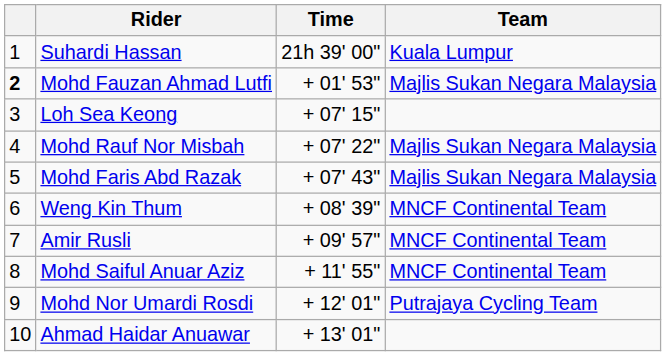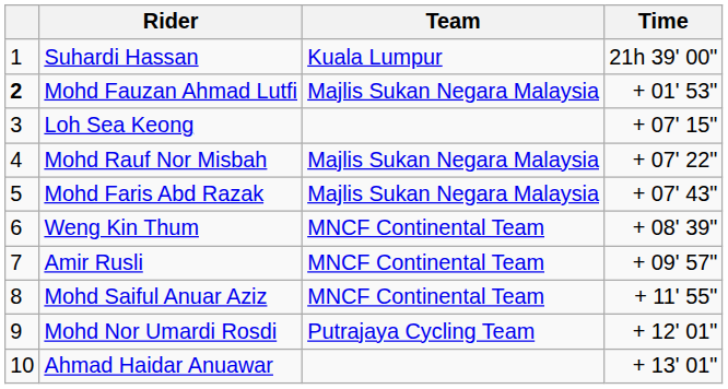 <table class=wikitable>
 <tr>
 <th></th>
 <th>Rider</th>
+<th>Team</th>
 <th>Time</th>
-<th>Team</th>
 </tr>
 <tr>
 <td>1</td>
 <td> <a href='#'>Suhardi Hassan</a> </td>
+<td><a href='#'>Kuala Lumpur</a></td>
 <td align=right>21h 39' 00"</td>
-<td><a href='#'>Kuala Lumpur</a></td>
 </tr>
 <tr>
 <td><strong>2</strong></td>
 <td> <a href='#'>Mohd Fauzan Ahmad Lutfi</a></td>
+<td><a href='#'>Majlis Sukan Negara Malaysia</a></td>
 <td align=right>+ 01' 53"</td>
-<td><a href='#'>Majlis Sukan Negara Malaysia</a></td>
 </tr>
 <tr>
 <td>3</td>
 <td> <a href='#'>Loh Sea Keong</a></td>
+<td></td>
 <td align=right>+ 07' 15"</td>
-<td></td>
 </tr>
 <tr>
 <td>4</td>
 <td> <a href='#'>Mohd Rauf Nor Misbah</a></td>
+<td><a href='#'>Majlis Sukan Negara Malaysia</a></td>
 <td align=right>+ 07' 22"</td>
-<td><a href='#'>Majlis Sukan Negara Malaysia</a></td>
 </tr>
 <tr>
 <td>5</td>
 <td> <a href='#'>Mohd Faris Abd Razak</a></td>
+<td><a href='#'>Majlis Sukan Negara Malaysia</a></td>
 <td align=right>+ 07' 43"</td>
-<td><a href='#'>Majlis Sukan Negara Malaysia</a></td>
 </tr>
 <tr>
 <td>6</td>
 <td> <a href='#'>Weng Kin Thum</a></td>
+<td><a href='#'>MNCF Continental Team</a></td>
 <td align=right>+ 08' 39"</td>
-<td><a href='#'>MNCF Continental Team</a></td>
 </tr>
 <tr>
 <td>7</td>
 <td> <a href='#'>Amir Rusli</a></td>
+<td><a href='#'>MNCF Continental Team</a></td>
 <td align=right>+ 09' 57"</td>
-<td><a href='#'>MNCF Continental Team</a></td>
 </tr>
 <tr>
 <td>8</td>
 <td> <a href='#'>Mohd Saiful Anuar Aziz</a></td>
+<td><a href='#'>MNCF Continental Team</a></td>
 <td align=right>+ 11' 55"</td>
-<td><a href='#'>MNCF Continental Team</a></td>
 </tr>
 <tr>
 <td>9</td>
 <td> <a href='#'>Mohd Nor Umardi Rosdi</a></td>
+<td><a href='#'>Putrajaya Cycling Team</a></td>
 <td align=right>+ 12' 01"</td>
-<td><a href='#'>Putrajaya Cycling Team</a></td>
 </tr>
 <tr>
 <td>10</td>
 <td> <a href='#'>Ahmad Haidar Anuawar</a></td>
+<td></td>
 <td align=right>+ 13' 01"</td>
-<td></td>
 </tr>
 </table>
